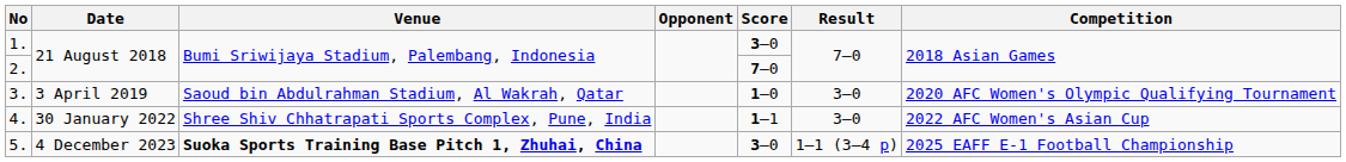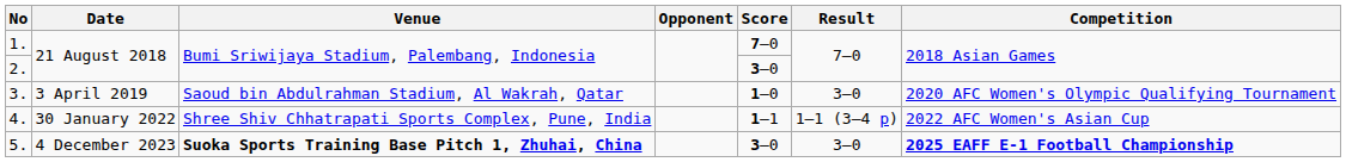 <table class="wikitable">
 <tr>
 <th>No</th>
 <th>Date</th>
 <th>Venue</th>
 <th>Opponent</th>
 <th>Score</th>
 <th>Result</th>
 <th>Competition</th>
 </tr>
 <tr>
 <td>1.</td>
 <td rowspan="2">21 August 2018</td>
 <td rowspan="2"><a href='#'>Bumi Sriwijaya Stadium</a>, <a href='#'>Palembang</a>, <a href='#'>Indonesia</a></td>
 <td rowspan="2"></td>
-<td align=center><strong>3</strong>–0</td>
+<td align=center><strong>7</strong>–0</td>
 <td rowspan="2" align=center>7–0</td>
 <td rowspan="2"><a href='#'>2018 Asian Games</a></td>
 </tr>
 <tr>
 <td>2.</td>
-<td align=center><strong>7</strong>–0</td>
+<td align=center><strong>3</strong>–0</td>
 </tr>
 <tr>
 <td>3.</td>
 <td>3 April 2019</td>
 <td><a href='#'>Saoud bin Abdulrahman Stadium</a>, <a href='#'>Al Wakrah</a>, <a href='#'>Qatar</a></td>
 <td></td>
 <td align=center><strong>1</strong>–0</td>
 <td align=center>3–0</td>
 <td><a href='#'>2020 AFC Women's Olympic Qualifying Tournament</a></td>
 </tr>
 <tr>
 <td>4.</td>
 <td>30 January 2022</td>
 <td><a href='#'>Shree Shiv Chhatrapati Sports Complex</a>, <a href='#'>Pune</a>, <a href='#'>India</a></td>
 <td></td>
 <td align=center><strong>1</strong>–1</td>
-<td align=center>3–0</td>
+<td align=center>1–1  (3–4 <a href='#'>p</a>)</td>
 <td><a href='#'>2022 AFC Women's Asian Cup</a></td>
 </tr>
 <tr>
 <td>5.</td>
 <td>4 December 2023</td>
 <td><strong>Suoka Sports Training Base Pitch 1, <a href='#'>Zhuhai</a>, <a href='#'>China</a></strong></td>
 <td></td>
 <td align=center><strong>3</strong>–0</td>
-<td align=center>1–1  (3–4 <a href='#'>p</a>)</td>
-<td><a href='#'>2025 EAFF E-1 Football Championship</a></td>
+<td align=center>3–0</td>
+<td><strong><a href='#'>2025 EAFF E-1 Football Championship</a></strong></td>
 </tr>
 <tr>
 </tr>
 </table>
